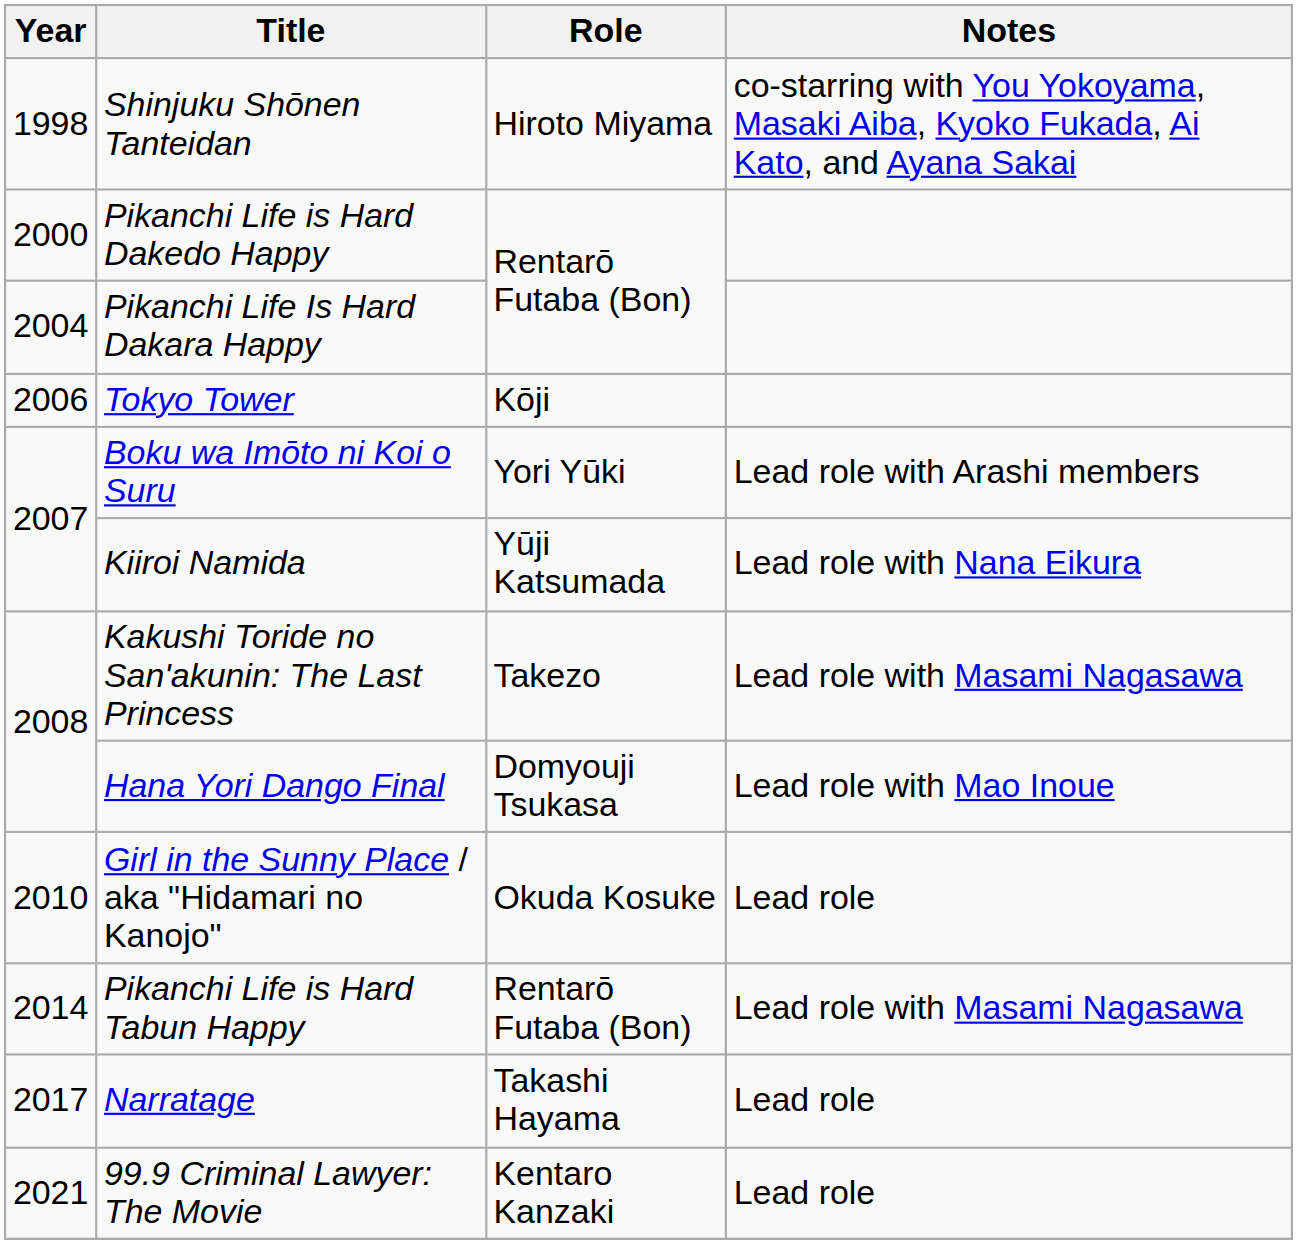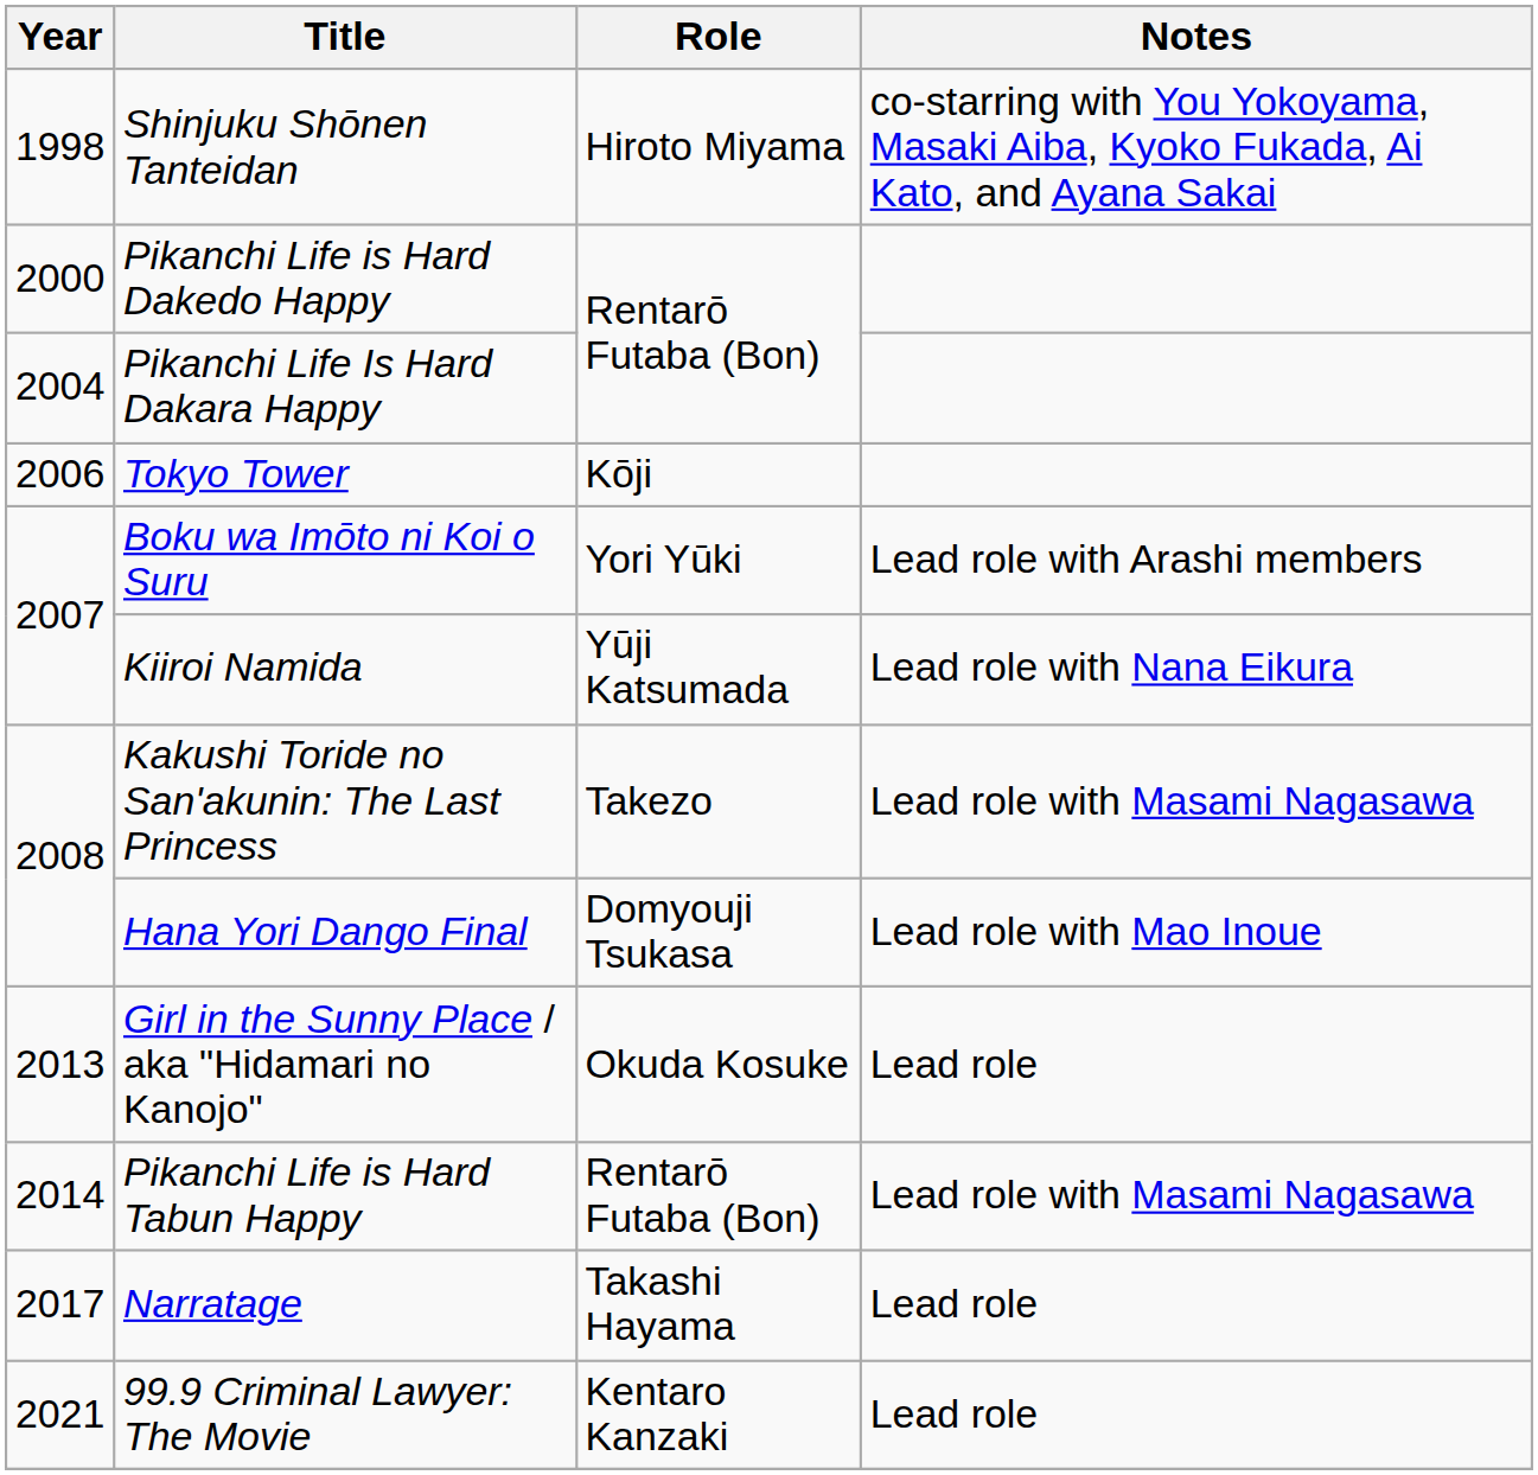 <table class="wikitable sortable">
 <tr>
 <th>Year</th>
 <th>Title</th>
 <th>Role</th>
 <th class="unsortable">Notes</th>
 </tr>
 <tr>
 <td>1998</td>
 <td><em>Shinjuku Shōnen Tanteidan</em></td>
 <td>Hiroto Miyama</td>
 <td>co-starring with <a href='#'>You Yokoyama</a>, <a href='#'>Masaki Aiba</a>, <a href='#'>Kyoko Fukada</a>, <a href='#'>Ai Kato</a>, and <a href='#'>Ayana Sakai</a></td>
 </tr>
 <tr>
 <td>2000</td>
 <td><em>Pikanchi Life is Hard Dakedo Happy</em></td>
 <td rowspan="2">Rentarō Futaba (Bon)</td>
 <td></td>
 </tr>
 <tr>
 <td>2004</td>
 <td><em>Pikanchi Life Is Hard Dakara Happy</em></td>
 <td></td>
 </tr>
 <tr>
 <td>2006</td>
 <td><em><a href='#'>Tokyo Tower</a></em></td>
 <td>Kōji</td>
 <td></td>
 </tr>
 <tr>
 <td rowspan="2">2007</td>
 <td><em><a href='#'>Boku wa Imōto ni Koi o Suru</a></em></td>
 <td>Yori Yūki</td>
 <td>Lead role with Arashi members</td>
 </tr>
 <tr>
 <td><em>Kiiroi Namida</em></td>
 <td>Yūji Katsumada</td>
 <td>Lead role with <a href='#'>Nana Eikura</a></td>
 </tr>
 <tr>
 <td rowspan="2">2008</td>
 <td><em>Kakushi Toride no San'akunin: The Last Princess</em></td>
 <td>Takezo</td>
 <td>Lead role with <a href='#'>Masami Nagasawa</a></td>
 </tr>
 <tr>
 <td><em><a href='#'>Hana Yori Dango Final</a></em></td>
 <td>Domyouji Tsukasa</td>
 <td>Lead role with <a href='#'>Mao Inoue</a></td>
 </tr>
 <tr>
-<td>2010</td>
+<td>2013</td>
 <td><em><a href='#'>Girl in the Sunny Place</a></em> / aka "Hidamari no Kanojo"</td>
 <td>Okuda Kosuke</td>
 <td>Lead role</td>
 </tr>
 <tr>
 <td>2014</td>
 <td><em>Pikanchi Life is Hard Tabun Happy</em></td>
 <td>Rentarō Futaba (Bon)</td>
 <td>Lead role with <a href='#'>Masami Nagasawa</a></td>
 </tr>
 <tr>
 <td>2017</td>
 <td><em><a href='#'>Narratage</a></em></td>
 <td>Takashi Hayama</td>
 <td>Lead role</td>
 </tr>
 <tr>
 <td>2021</td>
 <td><em>99.9 Criminal Lawyer: The Movie</em></td>
 <td>Kentaro Kanzaki</td>
 <td>Lead role</td>
 </tr>
 <tr>
 </tr>
 </table>
